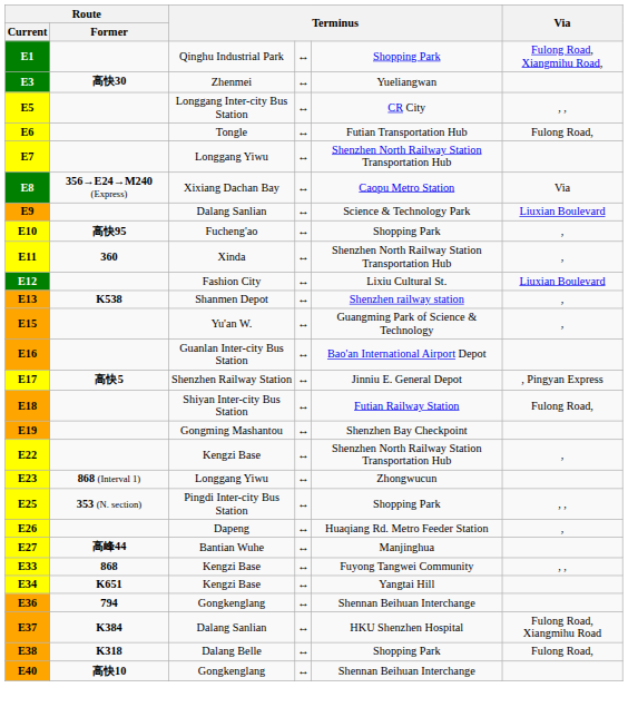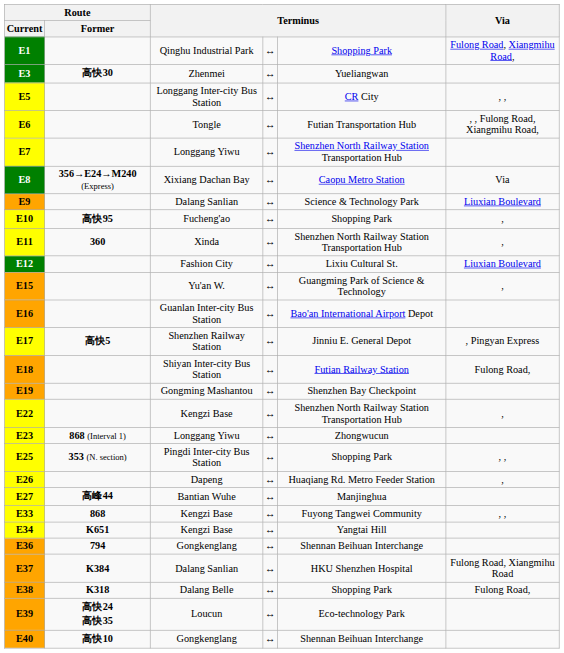 <table class="wikitable" style="text-align: center;">
 <tr>
 <th colspan="2">Route</th>
 <th colspan="3" rowspan="2">Terminus</th>
 <th rowspan="2">Via</th>
 </tr>
 <tr>
 <th>Current</th>
 <th>Former</th>
 </tr>
 <tr>
 <td span style="background:green;color:white"><strong>E1</strong></td>
 <td></td>
 <td>Qinghu Industrial Park</td>
 <td>↔</td>
 <td><a href='#'>Shopping Park</a></td>
 <td><a href='#'>Fulong Road</a>, <a href='#'>Xiangmihu Road</a>, </td>
 </tr>
 <tr>
 <td span style="background:green;color:white"><strong>E3</strong></td>
 <td><strong>高快30</strong></td>
 <td>Zhenmei</td>
 <td>↔</td>
 <td>Yueliangwan</td>
 <td></td>
 </tr>
 <tr>
 <td span style="background:yellow;color:black"><strong>E5</strong></td>
 <td></td>
 <td>Longgang Inter-city Bus Station</td>
 <td>↔</td>
 <td><a href='#'>CR</a> City</td>
 <td>, , </td>
 </tr>
 <tr>
 <td span style="background:yellow;color:black"><strong>E6</strong></td>
 <td></td>
 <td>Tongle</td>
 <td>↔</td>
 <td>Futian Transportation Hub</td>
-<td>Fulong Road, </td>
+<td>, , Fulong Road, Xiangmihu Road, </td>
 </tr>
 <tr>
 <td span style="background:yellow;color:black"><strong>E7</strong></td>
 <td></td>
 <td>Longgang Yiwu</td>
 <td>↔</td>
 <td><a href='#'>Shenzhen North Railway Station</a> Transportation Hub</td>
 <td></td>
 </tr>
 <tr>
 <td span style="background:green;color:white"><strong>E8</strong></td>
 <td><strong>356</strong>→<strong>E24</strong>→<strong>M240</strong> <small>(Express)</small></td>
 <td>Xixiang Dachan Bay</td>
 <td>↔</td>
 <td><a href='#'>Caopu Metro Station</a></td>
 <td>Via </td>
 </tr>
 <tr>
 <td span style="background:orange;color:black"><strong>E9</strong></td>
 <td></td>
 <td>Dalang Sanlian</td>
 <td>↔</td>
 <td>Science & Technology Park</td>
 <td><a href='#'>Liuxian Boulevard</a></td>
 </tr>
 <tr>
 <td span style="background:yellow;color:black"><strong>E10</strong></td>
 <td><strong>高快95</strong></td>
 <td>Fucheng'ao</td>
 <td>↔</td>
 <td>Shopping Park</td>
 <td>, </td>
 </tr>
 <tr>
 <td style="background:yellow;color:black" span><strong>E11</strong></td>
 <td><strong>360</strong></td>
 <td>Xinda</td>
 <td>↔</td>
 <td>Shenzhen North Railway Station Transportation Hub</td>
 <td>, </td>
 </tr>
 <tr>
 <td span style="background:green;color:white"><strong>E12</strong></td>
 <td></td>
 <td>Fashion City</td>
 <td>↔</td>
 <td>Lixiu Cultural St.</td>
 <td><a href='#'>Liuxian Boulevard</a></td>
-</tr>
-<tr>
-<td span style="background:orange;color:black"><strong>E13</strong></td>
-<td><strong>K538</strong></td>
-<td>Shanmen Depot</td>
-<td>↔</td>
-<td><a href='#'>Shenzhen railway station</a></td>
-<td>, </td>
 </tr>
 <tr>
 <td span style="background:orange;color:black"><strong>E15</strong></td>
 <td></td>
 <td>Yu'an W.</td>
 <td>↔</td>
 <td>Guangming Park of Science & Technology</td>
 <td>, </td>
 </tr>
 <tr>
 <td span style="background:orange;color:black"><strong>E16</strong></td>
 <td></td>
 <td>Guanlan Inter-city Bus Station</td>
 <td>↔</td>
 <td><a href='#'>Bao'an International Airport</a> Depot</td>
 <td></td>
 </tr>
 <tr>
 <td span style="background:yellow;color:black"><strong>E17</strong></td>
 <td><strong>高快5</strong></td>
 <td>Shenzhen Railway Station</td>
 <td>↔</td>
 <td>Jinniu E. General Depot</td>
 <td>, Pingyan Express</td>
 </tr>
 <tr>
 <td span style="background:orange;color:black"><strong>E18</strong></td>
 <td></td>
 <td>Shiyan Inter-city Bus Station</td>
 <td>↔</td>
 <td><a href='#'>Futian Railway Station</a></td>
 <td>Fulong Road, </td>
 </tr>
 <tr>
 <td span style="background:orange;color:black"><strong>E19</strong></td>
 <td></td>
 <td>Gongming Mashantou</td>
 <td>↔</td>
 <td>Shenzhen Bay Checkpoint</td>
 <td></td>
 </tr>
 <tr>
 <td span style="background:yellow;color:black"><strong>E22</strong></td>
 <td></td>
 <td>Kengzi Base</td>
 <td>↔</td>
 <td>Shenzhen North Railway Station Transportation Hub</td>
 <td>, </td>
 </tr>
 <tr>
 <td span style="background:yellow;color:black"><strong>E23</strong></td>
 <td><strong>868</strong> <small>(Interval 1)</small></td>
 <td>Longgang Yiwu</td>
 <td>↔</td>
 <td>Zhongwucun</td>
 <td></td>
 </tr>
 <tr>
 <td span style="background:yellow;color:black"><strong>E25</strong></td>
 <td><strong>353</strong> <small>(N. section)</small></td>
 <td>Pingdi Inter-city Bus Station</td>
 <td>↔</td>
 <td>Shopping Park</td>
 <td>, , </td>
 </tr>
 <tr>
 <td span style="background:yellow;color:black"><strong>E26</strong></td>
 <td></td>
 <td>Dapeng</td>
 <td>↔</td>
 <td>Huaqiang Rd. Metro Feeder Station</td>
 <td>, </td>
 </tr>
 <tr>
 <td span style="background:yellow;color:black"><strong>E27</strong></td>
 <td><strong>高峰44</strong></td>
 <td>Bantian Wuhe</td>
 <td>↔</td>
 <td>Manjinghua</td>
 <td></td>
 </tr>
 <tr>
 <td span style="background:yellow;color:black"><strong>E33</strong></td>
 <td><strong>868</strong></td>
 <td>Kengzi Base</td>
 <td>↔</td>
 <td>Fuyong Tangwei Community</td>
 <td>, , </td>
 </tr>
 <tr>
 <td span style="background:yellow;color:black"><strong>E34</strong></td>
 <td><strong>K651</strong></td>
 <td>Kengzi Base</td>
 <td>↔</td>
 <td>Yangtai Hill</td>
 <td></td>
 </tr>
 <tr>
 <td span style="background:orange;color:black"><strong>E36</strong></td>
 <td><strong>794</strong></td>
 <td>Gongkenglang</td>
 <td>↔</td>
 <td>Shennan Beihuan Interchange</td>
 <td></td>
 </tr>
 <tr>
 <td span style="background:orange;color:black"><strong>E37</strong></td>
 <td><strong>K384</strong></td>
 <td>Dalang Sanlian</td>
 <td>↔</td>
 <td>HKU Shenzhen Hospital</td>
 <td>Fulong Road, Xiangmihu Road </td>
 </tr>
 <tr>
 <td span style="background:orange;color:black"><strong>E38</strong></td>
 <td><strong>K318</strong></td>
 <td>Dalang Belle</td>
 <td>↔</td>
 <td>Shopping Park</td>
 <td>Fulong Road, </td>
 </tr>
 <tr>
+<td span style="background:orange;color:black"><strong>E39</strong></td>
+<td><strong>高快24</strong><br><strong>高快35</strong></td>
+<td>Loucun</td>
+<td>↔</td>
+<td>Eco-technology Park</td>
+<td></td>
+</tr>
+<tr>
 <td span style="background:orange;color:black"><strong>E40</strong></td>
 <td><strong>高快10</strong></td>
 <td>Gongkenglang</td>
 <td>↔</td>
 <td>Shennan Beihuan Interchange</td>
 <td></td>
 </tr>
 </table>
